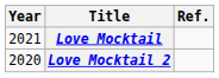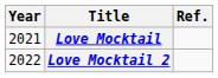 <table class="wikitable sortable plainrowheaders">
 <tr>
 <th>Year</th>
 <th>Title</th>
 <th class="unsortable">Ref.</th>
 </tr>
 <tr>
 <td>2021</td>
 <th scope="row"><em><a href='#'>Love Mocktail</a></em></th>
 <td></td>
 </tr>
 <tr>
-<td>2020</td>
+<td>2022</td>
 <th scope="row"><em><a href='#'>Love Mocktail 2</a></em></th>
 <td></td>
 </tr>
 </table>
